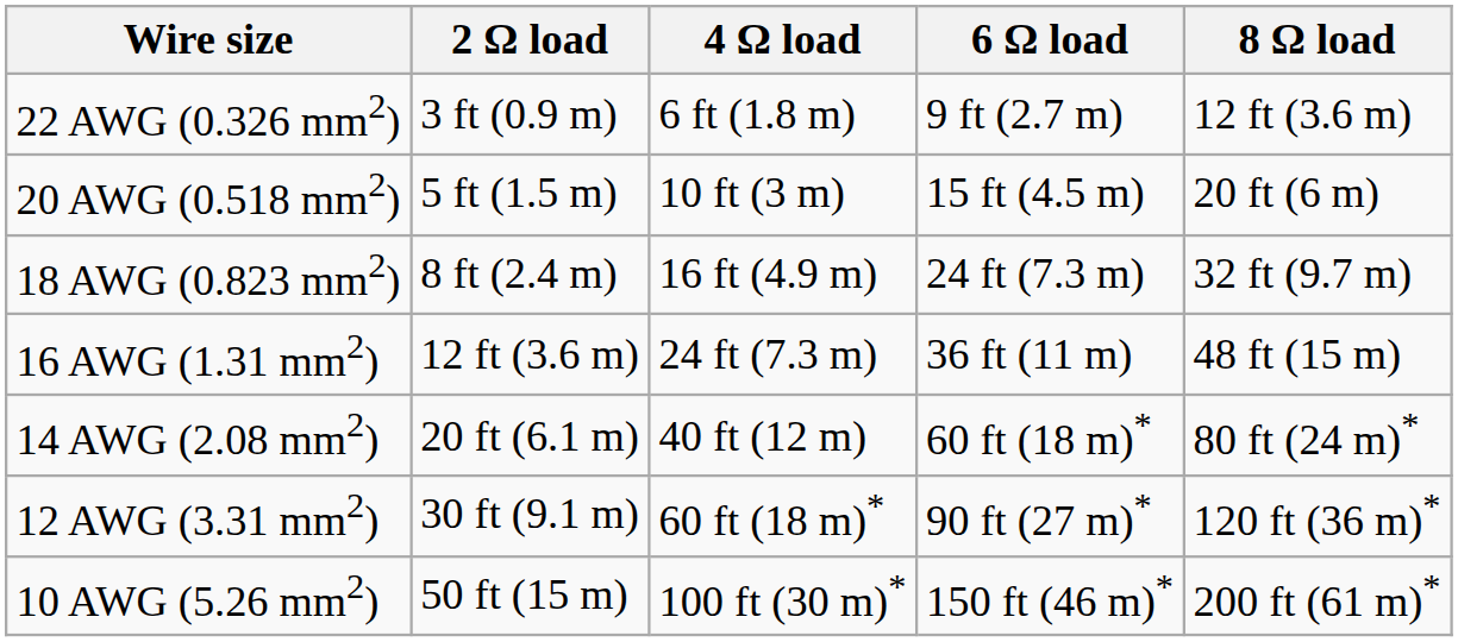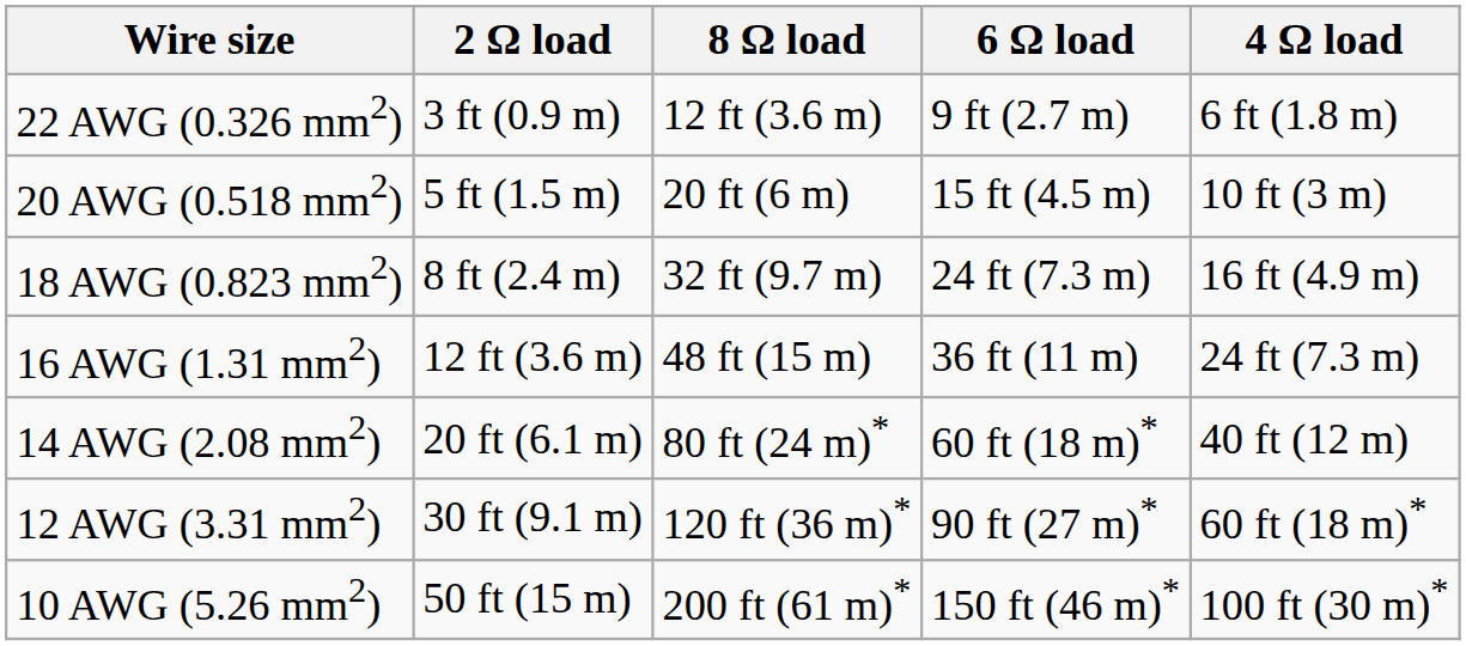 <table class="wikitable" border="5" id="wire_length_table">
 <tr>
 <th>Wire size</th>
 <th>2 Ω load</th>
+<th>8 Ω load</th>
+<th>6 Ω load</th>
 <th>4 Ω load</th>
-<th>6 Ω load</th>
-<th>8 Ω load</th>
 </tr>
 <tr>
 <td>22 AWG (0.326 mm<sup>2</sup>)</td>
 <td>3 ft (0.9 m)</td>
+<td>12 ft (3.6 m)</td>
+<td>9 ft (2.7 m)</td>
 <td>6 ft (1.8 m)</td>
-<td>9 ft (2.7 m)</td>
-<td>12 ft (3.6 m)</td>
 </tr>
 <tr>
 <td>20 AWG (0.518 mm<sup>2</sup>)</td>
 <td>5 ft (1.5 m)</td>
+<td>20 ft (6 m)</td>
+<td>15 ft (4.5 m)</td>
 <td>10 ft (3 m)</td>
-<td>15 ft (4.5 m)</td>
-<td>20 ft (6 m)</td>
 </tr>
 <tr>
 <td>18 AWG (0.823 mm<sup>2</sup>)</td>
 <td>8 ft (2.4 m)</td>
+<td>32 ft (9.7 m)</td>
+<td>24 ft (7.3 m)</td>
 <td>16 ft (4.9 m)</td>
-<td>24 ft (7.3 m)</td>
-<td>32 ft (9.7 m)</td>
 </tr>
 <tr>
 <td>16 AWG (1.31 mm<sup>2</sup>)</td>
 <td>12 ft (3.6 m)</td>
+<td>48 ft (15 m)</td>
+<td>36 ft (11 m)</td>
 <td>24 ft (7.3 m)</td>
-<td>36 ft (11 m)</td>
-<td>48 ft (15 m)</td>
 </tr>
 <tr>
 <td>14 AWG (2.08 mm<sup>2</sup>)</td>
 <td>20 ft (6.1 m)</td>
+<td>80 ft (24 m)<sup>*</sup></td>
+<td>60 ft (18 m)<sup>*</sup></td>
 <td>40 ft (12 m)</td>
-<td>60 ft (18 m)<sup>*</sup></td>
-<td>80 ft (24 m)<sup>*</sup></td>
 </tr>
 <tr>
 <td>12 AWG (3.31 mm<sup>2</sup>)</td>
 <td>30 ft (9.1 m)</td>
+<td>120 ft (36 m)<sup>*</sup></td>
+<td>90 ft (27 m)<sup>*</sup></td>
 <td>60 ft (18 m)<sup>*</sup></td>
-<td>90 ft (27 m)<sup>*</sup></td>
-<td>120 ft (36 m)<sup>*</sup></td>
 </tr>
 <tr>
 <td>10 AWG (5.26 mm<sup>2</sup>)</td>
 <td>50 ft (15 m)</td>
+<td>200 ft (61 m)<sup>*</sup></td>
+<td>150 ft (46 m)<sup>*</sup></td>
 <td>100 ft (30 m)<sup>*</sup></td>
-<td>150 ft (46 m)<sup>*</sup></td>
-<td>200 ft (61 m)<sup>*</sup></td>
 </tr>
 </table>
